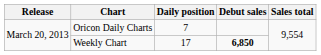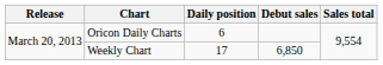 <table class="wikitable">
 <tr>
 <th>Release</th>
 <th>Chart</th>
 <th>Daily position</th>
 <th>Debut sales</th>
 <th>Sales total</th>
 </tr>
 <tr>
 <td rowspan="2">March 20, 2013</td>
 <td>Oricon Daily Charts</td>
-<td align="center">7</td>
+<td align="center">6</td>
 <td align="center"></td>
 <td rowspan="2" align="center">9,554</td>
 </tr>
 <tr>
 <td>Weekly Chart</td>
 <td align="center">17</td>
-<td align="center"><strong>6,850</strong></td>
+<td align="center">6,850</td>
 </tr>
 </table>
